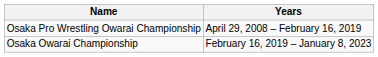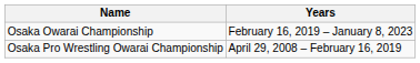 <table class="wikitable">
 <tr>
 <th>Name</th>
 <th>Years</th>
 </tr>
 <tr>
+<td>Osaka Owarai Championship</td>
+<td>February 16, 2019 – January 8, 2023</td>
+</tr>
+<tr>
 <td>Osaka Pro Wrestling Owarai Championship</td>
 <td>April 29, 2008 – February 16, 2019</td>
 </tr>
-<tr>
-<td>Osaka Owarai Championship</td>
-<td>February 16, 2019 – January 8, 2023</td>
-</tr>
 </table>
